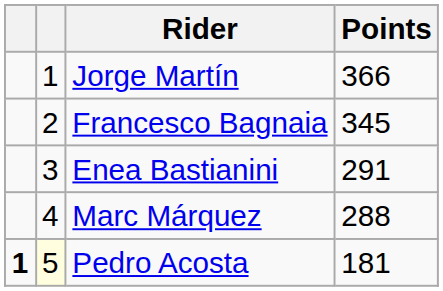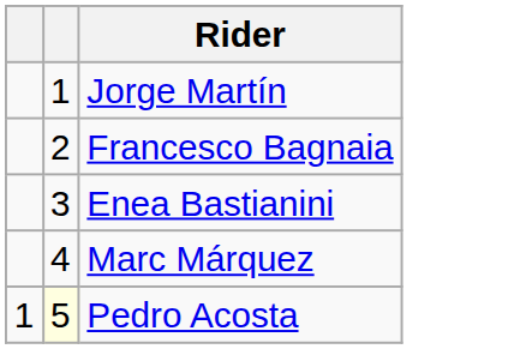 <table class="wikitable" style="font-size: 95%;">
 <tr>
 <th></th>
 <th></th>
 <th>Rider</th>
-<th>Points</th>
 </tr>
 <tr>
 <td></td>
 <td align=center>1</td>
 <td> <a href='#'>Jorge Martín</a></td>
-<td align=left>366</td>
 </tr>
 <tr>
 <td></td>
 <td align=center>2</td>
 <td> <a href='#'>Francesco Bagnaia</a></td>
-<td align=left>345</td>
 </tr>
 <tr>
 <td></td>
 <td align=center>3</td>
 <td> <a href='#'>Enea Bastianini</a></td>
-<td align=left>291</td>
 </tr>
 <tr>
 <td></td>
 <td align=center>4</td>
 <td> <a href='#'>Marc Márquez</a></td>
-<td align=left>288</td>
 </tr>
 <tr>
-<td><strong> 1</strong></td>
+<td> 1</td>
 <td align=center style="background: lightyellow;">5</td>
 <td> <a href='#'>Pedro Acosta</a></td>
-<td align=left>181</td>
 </tr>
 </table>
